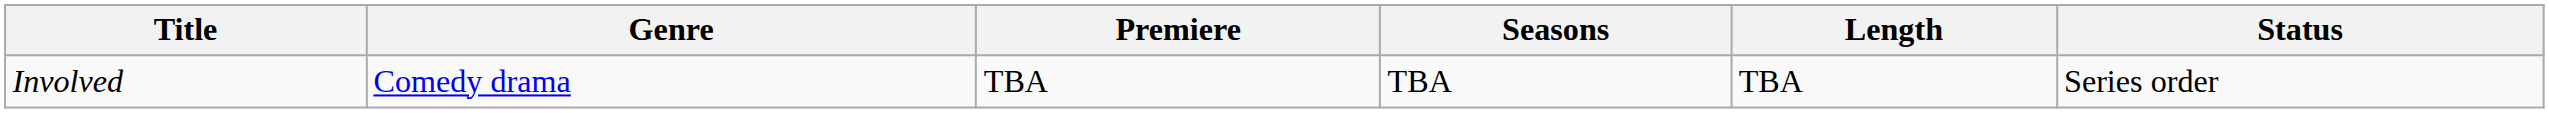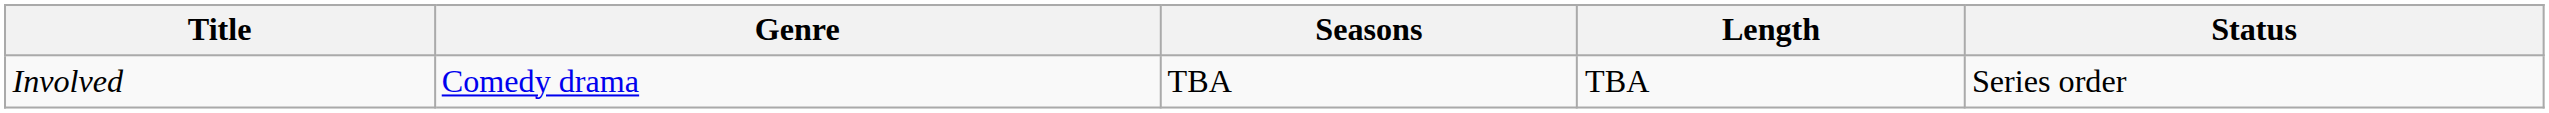 <table class="wikitable sortable" style="width:100%;">
 <tr>
 <th>Title</th>
 <th>Genre</th>
-<th>Premiere</th>
 <th>Seasons</th>
 <th>Length</th>
 <th>Status</th>
 </tr>
 <tr>
 <td><em>Involved</em></td>
 <td><a href='#'>Comedy drama</a></td>
 <td>TBA</td>
 <td>TBA</td>
-<td>TBA</td>
 <td>Series order</td>
 </tr>
 </table>
